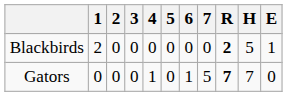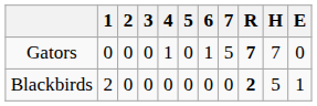 <table align = right border="2" cellpadding="4" cellspacing="0" style="margin: 1em 1em 1em 1em; background: #F9F9F9; border: 1px #aaa solid; border-collapse: collapse;">
 <tr align=center style="background: #F2F2F2;">
 <th></th>
 <th>1</th>
 <th>2</th>
 <th>3</th>
 <th>4</th>
 <th>5</th>
 <th>6</th>
 <th>7</th>
 <th>R</th>
 <th>H</th>
 <th>E</th>
 </tr>
 <tr align=center>
+<td>Gators</td>
+<td>0</td>
+<td>0</td>
+<td>0</td>
+<td>1</td>
+<td>0</td>
+<td>1</td>
+<td>5</td>
+<td><strong>7</strong></td>
+<td>7</td>
+<td>0</td>
+</tr>
+<tr align=center>
 <td>Blackbirds</td>
 <td>2</td>
 <td>0</td>
 <td>0</td>
 <td>0</td>
 <td>0</td>
 <td>0</td>
 <td>0</td>
 <td><strong>2</strong></td>
 <td>5</td>
 <td>1</td>
 </tr>
-<tr align=center>
-<td>Gators</td>
-<td>0</td>
-<td>0</td>
-<td>0</td>
-<td>1</td>
-<td>0</td>
-<td>1</td>
-<td>5</td>
-<td><strong>7</strong></td>
-<td>7</td>
-<td>0</td>
-</tr>
 </table>
